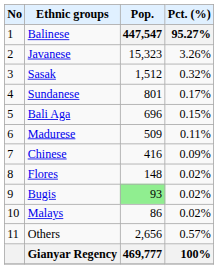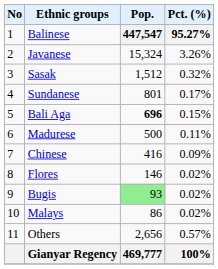 <table class="wikitable sortable" style="font-size:90%;">
 <tr>
 <th style="background:#E0F0FF;">No</th>
 <th style="background:#E0F0FF;">Ethnic groups</th>
 <th style="background:#E0F0FF;">Pop.</th>
 <th style="background:#E0F0FF;">Pct. (%)</th>
 </tr>
 <tr>
 <td>1</td>
 <td><a href='#'>Balinese</a></td>
 <th style="text-align: right;">447,547</th>
 <th style="text-align: right;">95.27%</th>
 </tr>
 <tr>
 <td>2</td>
 <td><a href='#'>Javanese</a></td>
-<td style="text-align: right;">15,323</td>
+<td style="text-align: right;">15,324</td>
 <td style="text-align: right;">3.26%</td>
 </tr>
 <tr>
 <td>3</td>
 <td><a href='#'>Sasak</a></td>
 <td style="text-align: right;">1,512</td>
 <td style="text-align: right;">0.32%</td>
 </tr>
 <tr>
 <td>4</td>
 <td><a href='#'>Sundanese</a></td>
 <td style="text-align: right;">801</td>
 <td style="text-align: right;">0.17%</td>
 </tr>
 <tr>
 <td>5</td>
 <td><a href='#'>Bali Aga</a></td>
-<td style="text-align: right;">696</td>
+<td style="text-align: right;"><strong>696</strong></td>
 <td style="text-align: right;">0.15%</td>
 </tr>
 <tr>
 <td>6</td>
 <td><a href='#'>Madurese</a></td>
-<td style="text-align: right;">509</td>
+<td style="text-align: right;">500</td>
 <td style="text-align: right;">0.11%</td>
 </tr>
 <tr>
 <td>7</td>
 <td><a href='#'>Chinese</a></td>
 <td style="text-align: right;">416</td>
 <td style="text-align: right;">0.09%</td>
 </tr>
 <tr>
 <td>8</td>
 <td><a href='#'>Flores</a></td>
-<td style="text-align: right;">148</td>
+<td style="text-align: right;">146</td>
 <td style="text-align: right;">0.02%</td>
 </tr>
 <tr>
 <td>9</td>
 <td><a href='#'>Bugis</a></td>
 <td style="background: lightgreen; text-align: right;">93</td>
 <td style="text-align: right;">0.02%</td>
 </tr>
 <tr>
 <td>10</td>
 <td><a href='#'>Malays</a></td>
 <td style="text-align: right;">86</td>
 <td style="text-align: right;">0.02%</td>
 </tr>
 <tr>
 <td>11</td>
 <td>Others</td>
 <td style="text-align: right;">2,656</td>
 <td style="text-align: right;">0.57%</td>
 </tr>
 <tr>
 <th></th>
 <th>Gianyar Regency</th>
 <th style="text-align: right;">469,777</th>
 <th style="text-align: right;">100%</th>
 </tr>
 <tr>
 </tr>
 </table>
